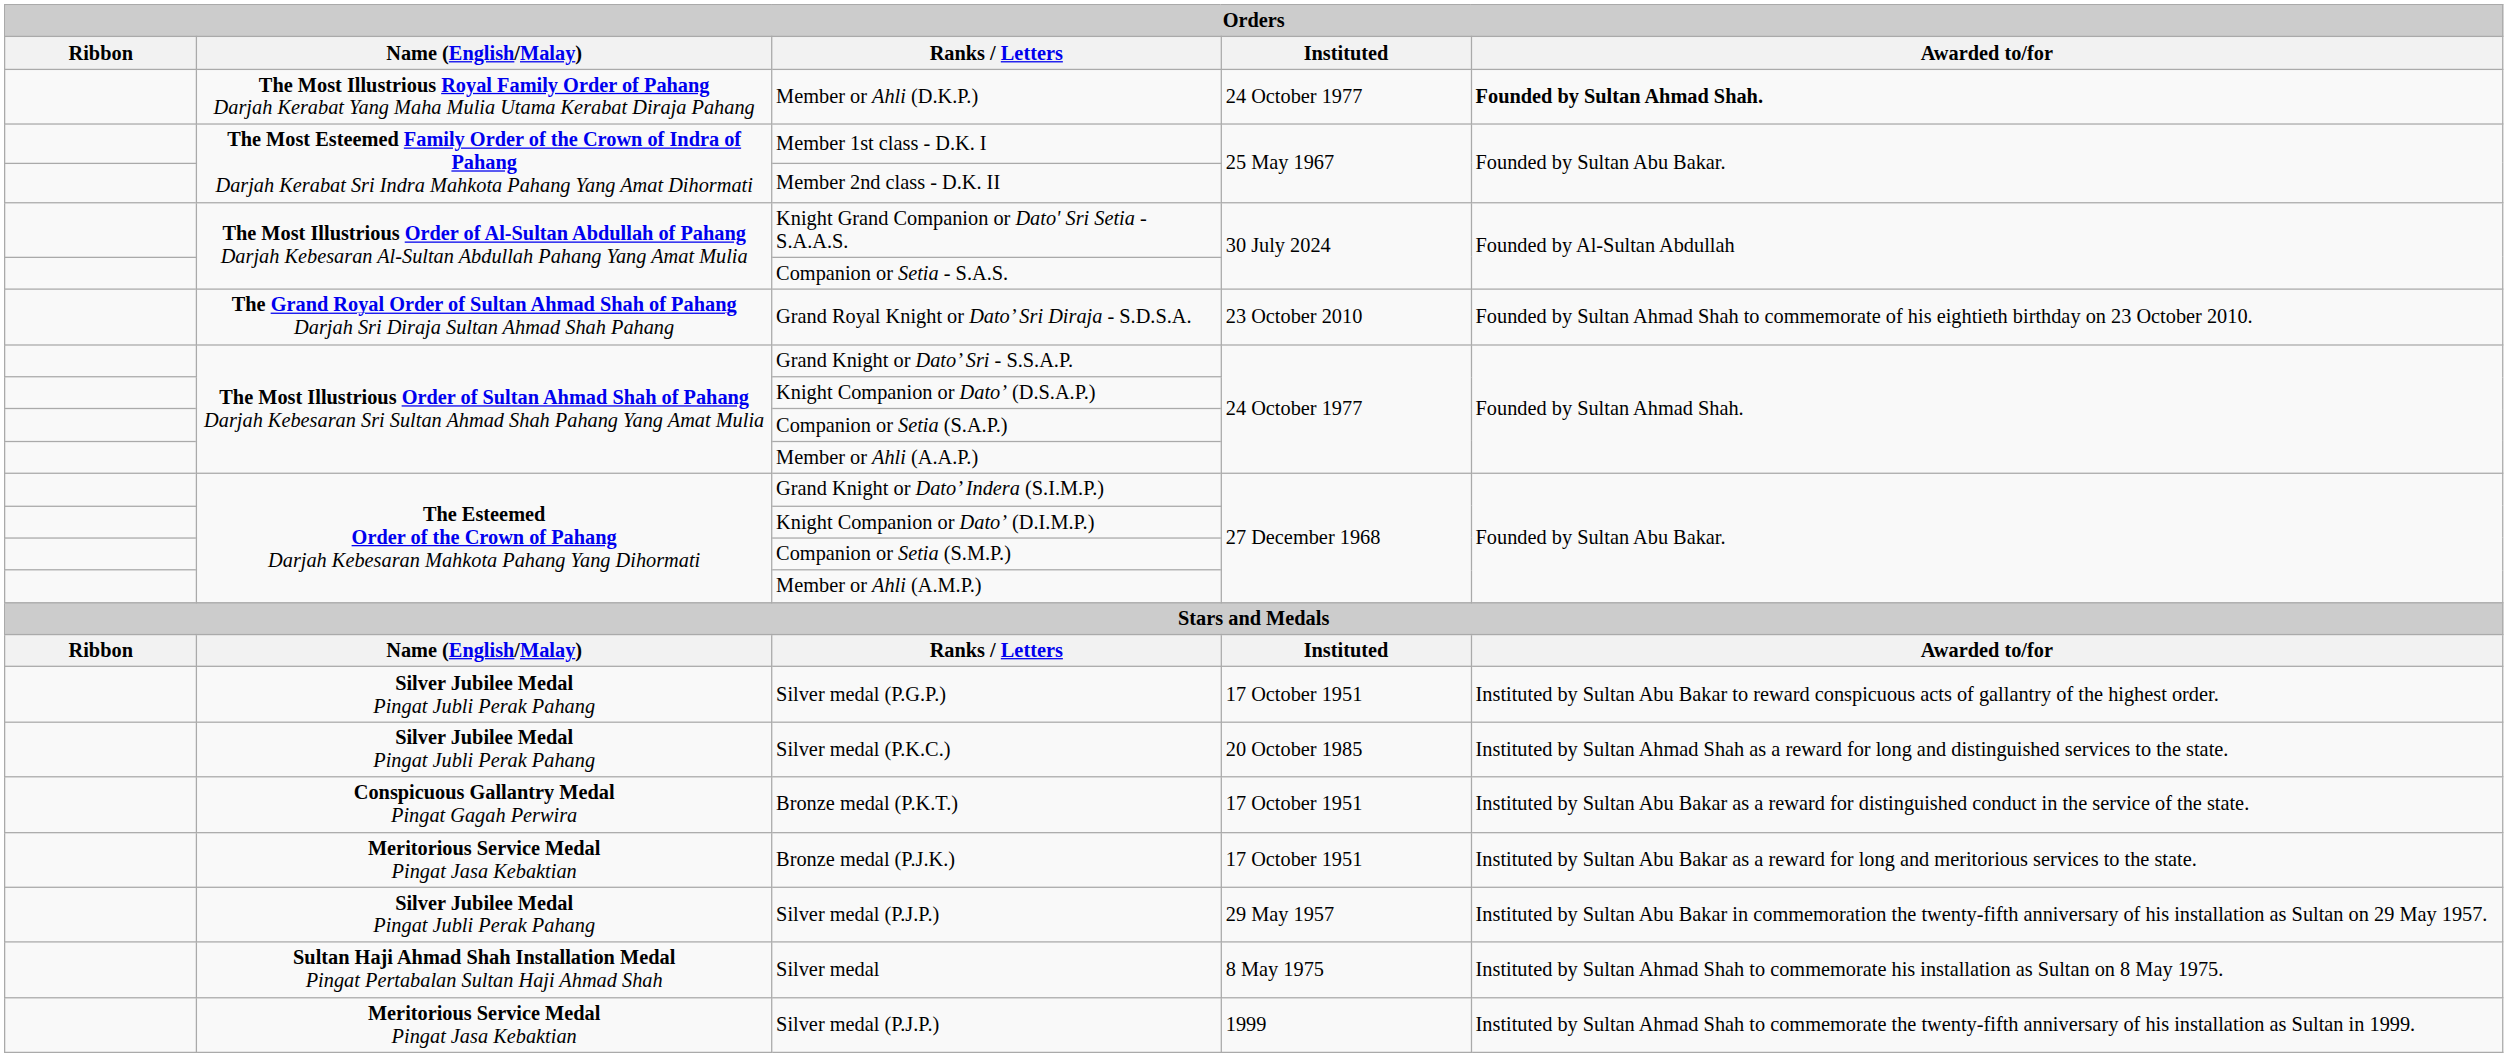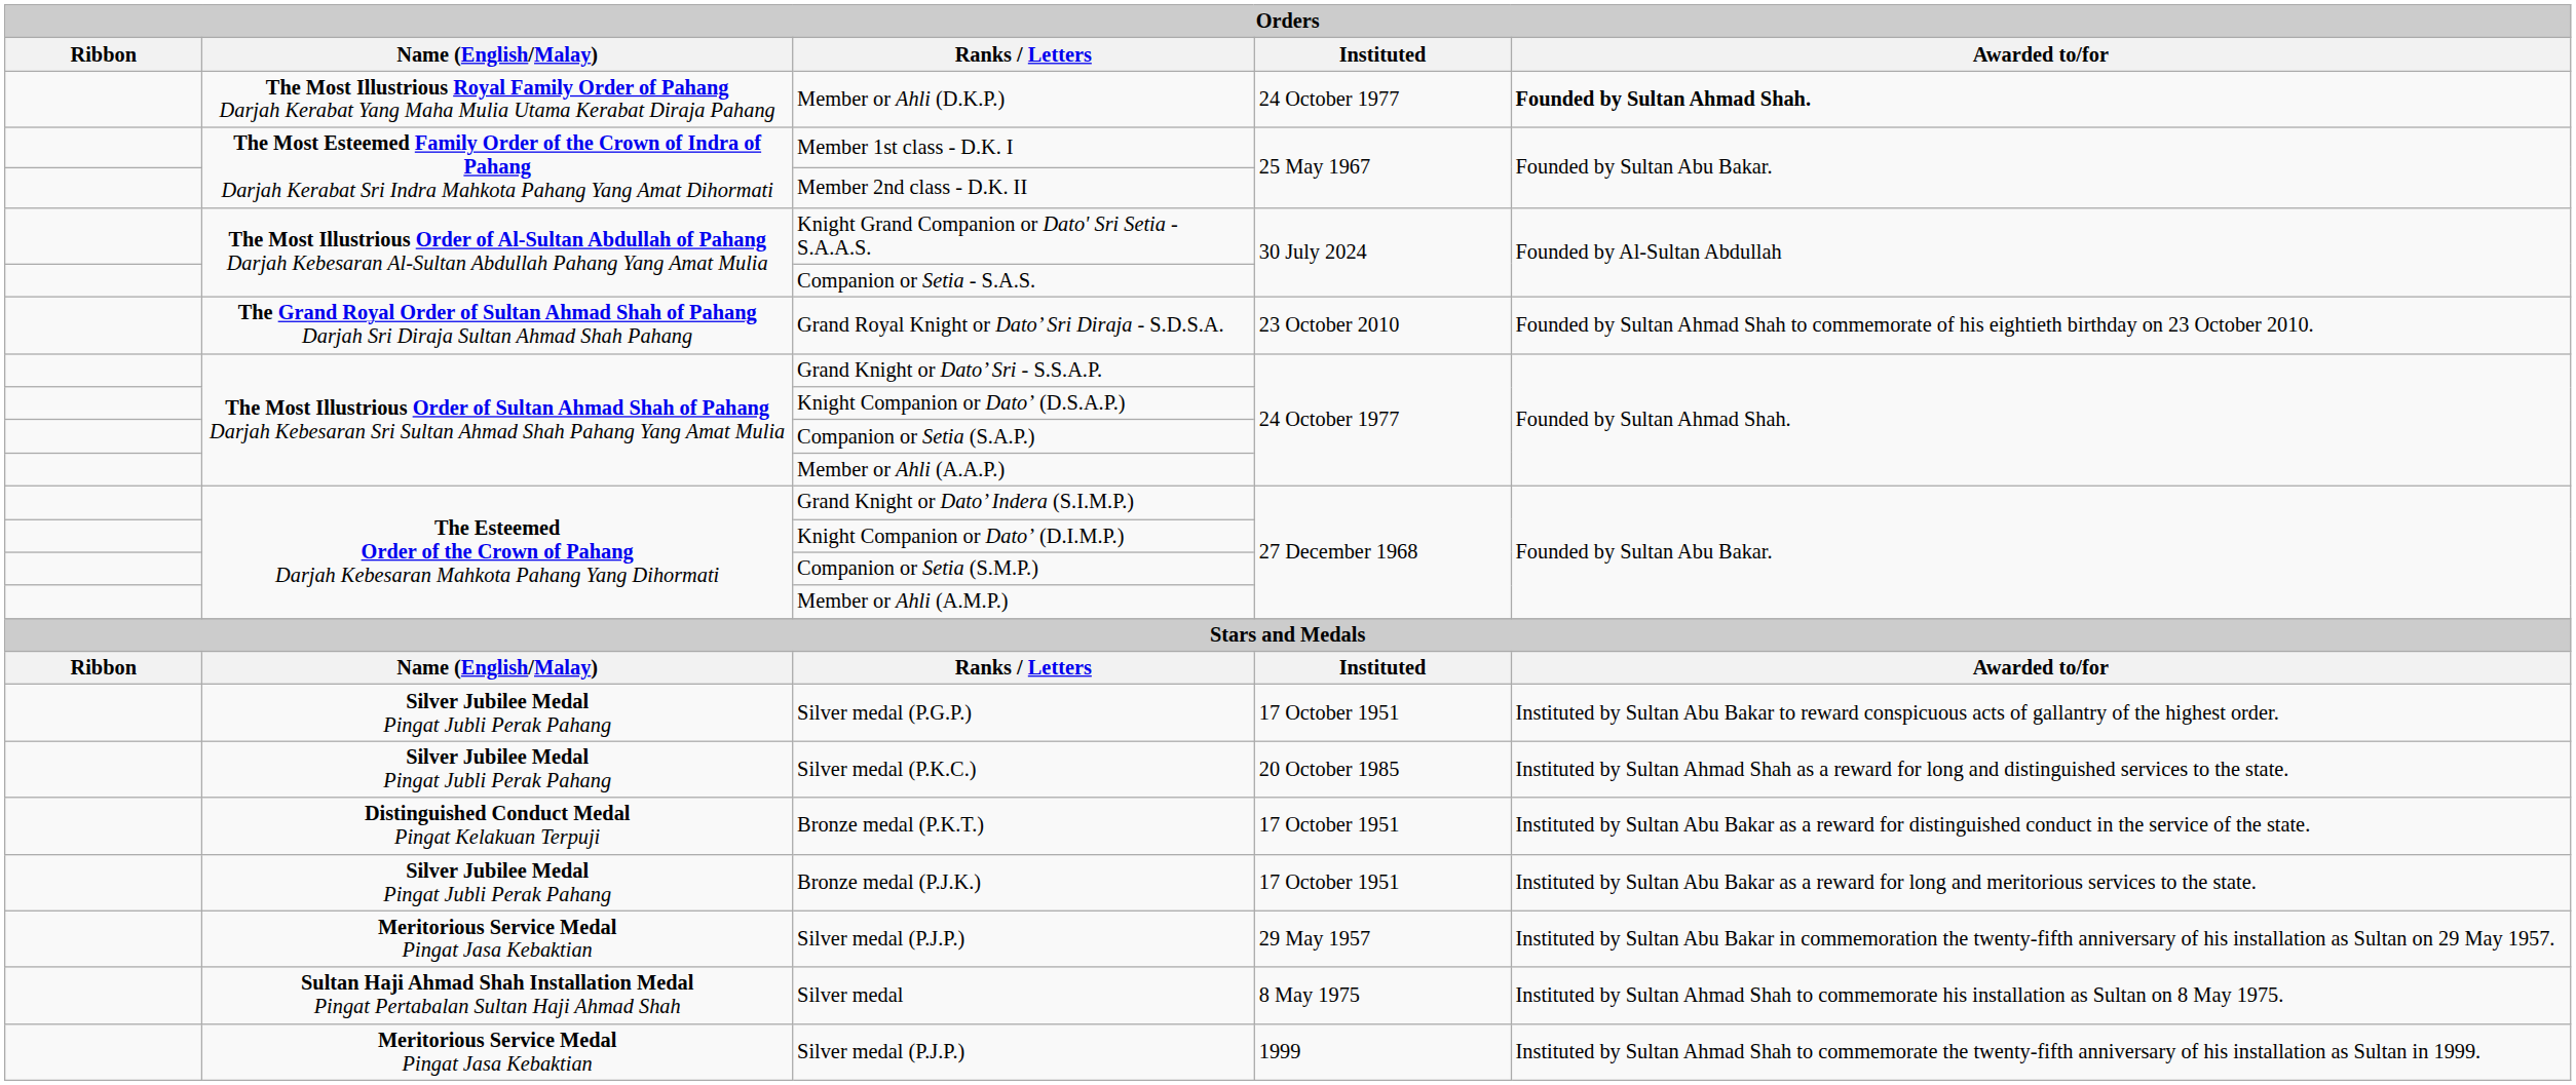 <table class="wikitable">
 <tr>
 <th colspan=5 style="background-color:#cccccc">Orders</th>
 </tr>
 <tr>
 <th width="144px">Ribbon</th>
 <th width="23%">Name (<a href='#'>English</a>/<a href='#'>Malay</a>)</th>
 <th width="18%">Ranks / <a href='#'>Letters</a></th>
 <th width="10%">Instituted</th>
 <th>Awarded to/for</th>
 </tr>
 <tr>
 <td align=center></td>
 <td align=center><strong>The Most Illustrious <a href='#'>Royal Family Order of Pahang</a></strong> <br> <em>Darjah Kerabat Yang Maha Mulia Utama Kerabat Diraja Pahang</em></td>
 <td>Member or <em>Ahli</em> (D.K.P.)</td>
 <td>24 October 1977</td>
 <td><strong>Founded by Sultan Ahmad Shah.</strong></td>
 </tr>
 <tr>
 <td align=center></td>
 <td rowspan=2 align=center><strong>The Most Esteemed <a href='#'>Family Order of the Crown of Indra of Pahang</a></strong> <br> <em>Darjah Kerabat Sri Indra Mahkota Pahang Yang Amat Dihormati</em></td>
 <td>Member 1st class - D.K. I</td>
 <td rowspan=2>25 May 1967</td>
 <td rowspan=2>Founded by Sultan Abu Bakar.</td>
 </tr>
 <tr>
 <td align=center></td>
 <td>Member 2nd class - D.K. II</td>
 </tr>
 <tr>
 <td align=center></td>
 <td rowspan=2 align=center><strong>The Most Illustrious <a href='#'>Order of Al-Sultan Abdullah of Pahang</a></strong> <br> <em>Darjah Kebesaran Al-Sultan Abdullah Pahang Yang Amat Mulia</em></td>
 <td>Knight Grand Companion or <em>Dato' Sri Setia</em> - S.A.A.S.</td>
 <td rowspan=2>30 July 2024</td>
 <td rowspan=2>Founded by Al-Sultan Abdullah</td>
 </tr>
 <tr>
 <td align=center></td>
 <td>Companion or <em>Setia</em>  - S.A.S.</td>
 </tr>
 <tr>
 <td align=center></td>
 <td align=center><strong>The <a href='#'>Grand Royal Order of Sultan Ahmad Shah of Pahang</a></strong> <br> <em>Darjah Sri Diraja Sultan Ahmad Shah Pahang</em></td>
 <td>Grand Royal Knight or <em>Dato’ Sri Diraja</em> - S.D.S.A.</td>
 <td>23 October 2010</td>
 <td>Founded by Sultan Ahmad Shah to commemorate of his eightieth birthday on 23 October 2010.</td>
 </tr>
 <tr>
 <td align=center></td>
 <td rowspan=4 align=center><strong>The Most Illustrious <a href='#'>Order of Sultan Ahmad Shah of Pahang</a></strong> <br> <em>Darjah Kebesaran Sri Sultan Ahmad Shah Pahang Yang Amat Mulia</em></td>
 <td>Grand Knight or <em>Dato’ Sri</em> - S.S.A.P.</td>
 <td rowspan=4>24 October 1977</td>
 <td rowspan=4>Founded by Sultan Ahmad Shah.</td>
 </tr>
 <tr>
 <td align=center></td>
 <td>Knight Companion or <em>Dato’</em> (D.S.A.P.)</td>
 </tr>
 <tr>
 <td align=center></td>
 <td>Companion or <em>Setia</em> (S.A.P.)</td>
 </tr>
 <tr>
 <td align=center></td>
 <td>Member or <em>Ahli</em> (A.A.P.)</td>
 </tr>
 <tr>
 <td align=center></td>
 <td rowspan=4 align=center><strong>The Esteemed <br> <a href='#'>Order of the Crown of Pahang</a></strong> <br> <em>Darjah Kebesaran Mahkota Pahang Yang Dihormati</em></td>
 <td>Grand Knight or <em>Dato’ Indera</em> (S.I.M.P.)</td>
 <td rowspan=4>27 December 1968</td>
 <td rowspan=4>Founded by Sultan Abu Bakar.</td>
 </tr>
 <tr>
 <td align=center></td>
 <td>Knight Companion or <em>Dato’</em> (D.I.M.P.)</td>
 </tr>
 <tr>
 <td align=center></td>
 <td>Companion or <em>Setia</em> (S.M.P.)</td>
 </tr>
 <tr>
 <td align=center></td>
 <td>Member or <em>Ahli</em> (A.M.P.)</td>
 </tr>
 <tr>
 <th colspan=5 style="background-color:#cccccc">Stars and Medals</th>
 </tr>
 <tr>
 <th width="144px">Ribbon</th>
 <th width="23%">Name (<a href='#'>English</a>/<a href='#'>Malay</a>)</th>
 <th width="18%">Ranks / <a href='#'>Letters</a></th>
 <th width="10%">Instituted</th>
 <th>Awarded to/for</th>
 </tr>
 <tr>
 <td align=center></td>
 <td align=center><strong>Silver Jubilee Medal</strong> <br> <em>Pingat Jubli Perak Pahang</em></td>
 <td>Silver medal (P.G.P.)</td>
 <td>17 October 1951</td>
 <td>Instituted by Sultan Abu Bakar to reward conspicuous acts of gallantry of the highest order.</td>
 </tr>
 <tr>
 <td align=center></td>
 <td align=center><strong>Silver Jubilee Medal</strong> <br> <em>Pingat Jubli Perak Pahang</em></td>
 <td>Silver medal (P.K.C.)</td>
 <td>20 October 1985</td>
 <td>Instituted by Sultan Ahmad Shah as a reward for long and distinguished services to the state.</td>
 </tr>
 <tr>
 <td align=center></td>
-<td align=center><strong>Conspicuous Gallantry Medal</strong> <br> <em>Pingat Gagah Perwira</em></td>
+<td align=center><strong>Distinguished Conduct Medal</strong> <br> <em>Pingat Kelakuan Terpuji</em></td>
 <td>Bronze medal (P.K.T.)</td>
 <td>17 October 1951</td>
 <td>Instituted by Sultan Abu Bakar as a reward for distinguished conduct in the service of the state.</td>
 </tr>
 <tr>
 <td align=center></td>
-<td align=center><strong>Meritorious Service Medal</strong> <br> <em>Pingat Jasa Kebaktian</em></td>
+<td align=center><strong>Silver Jubilee Medal</strong> <br> <em>Pingat Jubli Perak Pahang</em></td>
 <td>Bronze medal (P.J.K.)</td>
 <td>17 October 1951</td>
 <td>Instituted by Sultan Abu Bakar as a reward for long and meritorious services to the state.</td>
 </tr>
 <tr>
 <td align=center></td>
-<td align=center><strong>Silver Jubilee Medal</strong> <br> <em>Pingat Jubli Perak Pahang</em></td>
+<td align=center><strong>Meritorious Service Medal</strong> <br> <em>Pingat Jasa Kebaktian</em></td>
 <td>Silver medal (P.J.P.)</td>
 <td>29 May 1957</td>
 <td>Instituted by Sultan Abu Bakar in commemoration the twenty-fifth anniversary of his installation as Sultan on 29 May 1957.</td>
 </tr>
 <tr>
 <td align=center></td>
 <td align=center><strong>Sultan Haji Ahmad Shah Installation Medal</strong> <br> <em>Pingat Pertabalan Sultan Haji Ahmad Shah</em></td>
 <td>Silver medal</td>
 <td>8 May 1975</td>
 <td>Instituted by Sultan Ahmad Shah to commemorate his installation as Sultan on 8 May 1975.</td>
 </tr>
 <tr>
 <td align=center></td>
 <td align=center><strong>Meritorious Service Medal</strong> <br> <em>Pingat Jasa Kebaktian</em></td>
 <td>Silver medal (P.J.P.)</td>
 <td>1999</td>
 <td>Instituted by Sultan Ahmad Shah to commemorate the twenty-fifth anniversary of his installation as Sultan in 1999.</td>
 </tr>
 </table>
